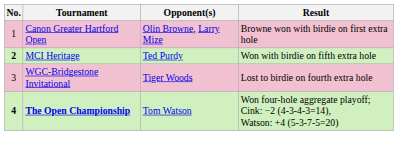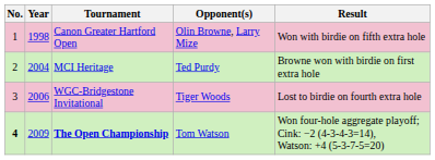 <table class="wikitable" style="font-size:95%;">
 <tr>
 <th>No.</th>
+<th>Year</th>
 <th>Tournament</th>
 <th>Opponent(s)</th>
 <th>Result</th>
 </tr>
 <tr style="background:#F2C1D1;">
 <td align=center>1</td>
+<td><a href='#'>1998</a></td>
 <td><a href='#'>Canon Greater Hartford Open</a></td>
 <td> <a href='#'>Olin Browne</a>,  <a href='#'>Larry Mize</a></td>
-<td>Browne won with birdie on first extra hole</td>
+<td>Won with birdie on fifth extra hole</td>
 </tr>
 <tr style="background:#D0F0C0;">
-<td align=center><strong>2</strong></td>
+<td align=center>2</td>
+<td><a href='#'>2004</a></td>
 <td><a href='#'>MCI Heritage</a></td>
 <td> <a href='#'>Ted Purdy</a></td>
-<td>Won with birdie on fifth extra hole</td>
+<td>Browne won with birdie on first extra hole</td>
 </tr>
 <tr style="background:#F2C1D1;">
 <td align=center>3</td>
+<td><a href='#'>2006</a></td>
 <td><a href='#'>WGC-Bridgestone Invitational</a></td>
 <td> <a href='#'>Tiger Woods</a></td>
 <td>Lost to birdie on fourth extra hole</td>
 </tr>
 <tr style="background:#D0F0C0;">
 <td align=center><strong>4</strong></td>
+<td><a href='#'>2009</a></td>
 <td><strong><a href='#'>The Open Championship</a></strong></td>
 <td> <a href='#'>Tom Watson</a></td>
 <td>Won four-hole aggregate playoff;<br>Cink: −2 (4-3-4-3=14),<br>Watson: +4 (5-3-7-5=20)</td>
 </tr>
 </table>
